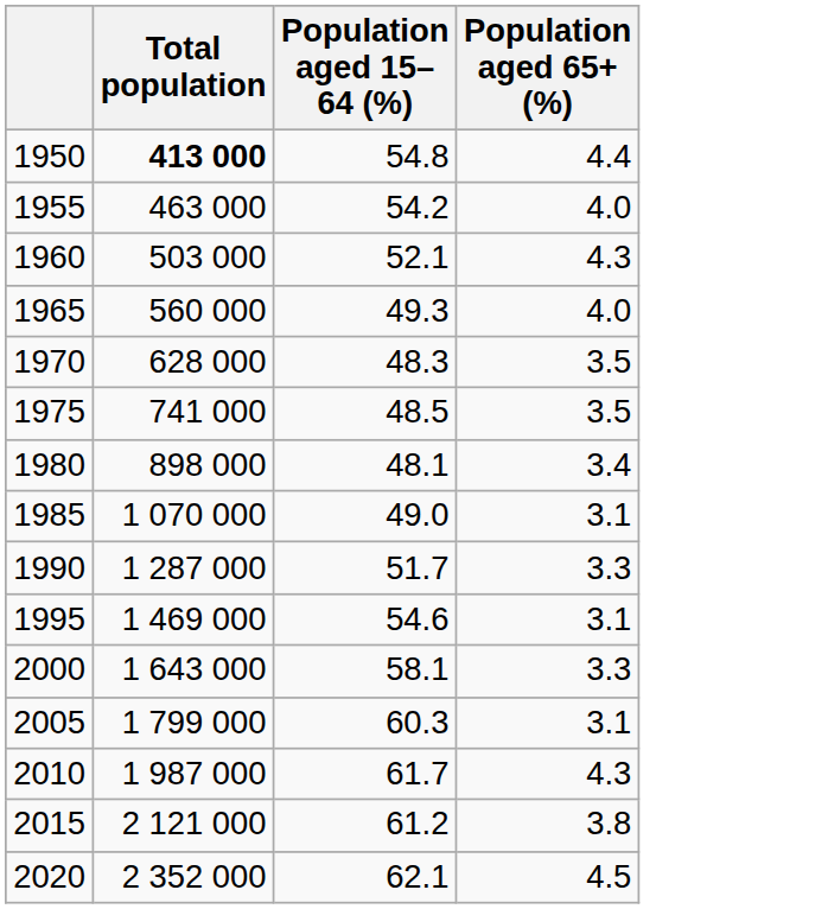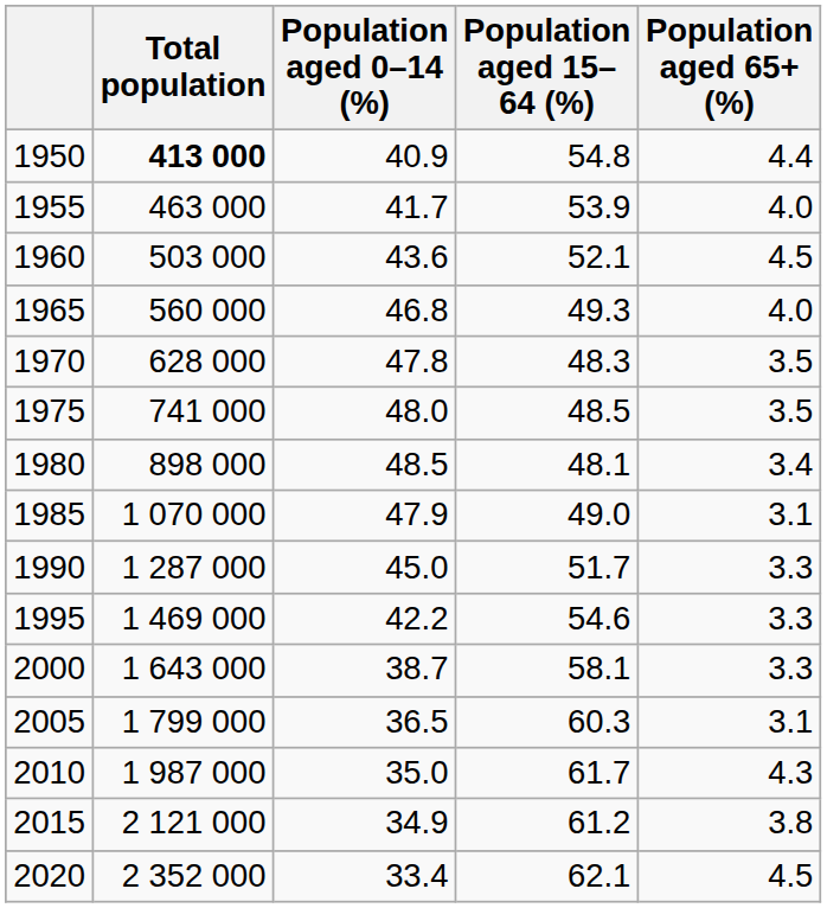 <table class="wikitable" style="text-align: right;">
 <tr>
 <th></th>
 <th width="80pt">Total population</th>
+<th width="80pt">Population aged 0–14 (%)</th>
 <th width="80pt">Population aged 15–64 (%)</th>
 <th width="80pt">Population aged 65+ (%)</th>
 </tr>
 <tr>
 <td>1950</td>
 <td><strong>413 000</strong></td>
+<td>40.9</td>
 <td>54.8</td>
 <td>4.4</td>
 </tr>
 <tr>
 <td>1955</td>
 <td>463 000</td>
-<td>54.2</td>
+<td>41.7</td>
+<td>53.9</td>
 <td>4.0</td>
 </tr>
 <tr>
 <td>1960</td>
 <td>503 000</td>
+<td>43.6</td>
 <td>52.1</td>
-<td>4.3</td>
+<td>4.5</td>
 </tr>
 <tr>
 <td>1965</td>
 <td>560 000</td>
+<td>46.8</td>
 <td>49.3</td>
 <td>4.0</td>
 </tr>
 <tr>
 <td>1970</td>
 <td>628 000</td>
+<td>47.8</td>
 <td>48.3</td>
 <td>3.5</td>
 </tr>
 <tr>
 <td>1975</td>
 <td>741 000</td>
+<td>48.0</td>
 <td>48.5</td>
 <td>3.5</td>
 </tr>
 <tr>
 <td>1980</td>
 <td>898 000</td>
+<td>48.5</td>
 <td>48.1</td>
 <td>3.4</td>
 </tr>
 <tr>
 <td>1985</td>
 <td>1 070 000</td>
+<td>47.9</td>
 <td>49.0</td>
 <td>3.1</td>
 </tr>
 <tr>
 <td>1990</td>
 <td>1 287 000</td>
+<td>45.0</td>
 <td>51.7</td>
 <td>3.3</td>
 </tr>
 <tr>
 <td>1995</td>
 <td>1 469 000</td>
+<td>42.2</td>
 <td>54.6</td>
-<td>3.1</td>
+<td>3.3</td>
 </tr>
 <tr>
 <td>2000</td>
 <td>1 643 000</td>
+<td>38.7</td>
 <td>58.1</td>
 <td>3.3</td>
 </tr>
 <tr>
 <td>2005</td>
 <td>1 799 000</td>
+<td>36.5</td>
 <td>60.3</td>
 <td>3.1</td>
 </tr>
 <tr>
 <td>2010</td>
 <td>1 987 000</td>
+<td>35.0</td>
 <td>61.7</td>
 <td>4.3</td>
 </tr>
 <tr>
 <td>2015</td>
 <td>2 121 000</td>
+<td>34.9</td>
 <td>61.2</td>
 <td>3.8</td>
 </tr>
 <tr>
 <td>2020</td>
 <td>2 352 000</td>
+<td>33.4</td>
 <td>62.1</td>
 <td>4.5</td>
 </tr>
 </table>
